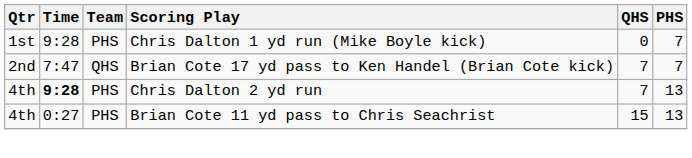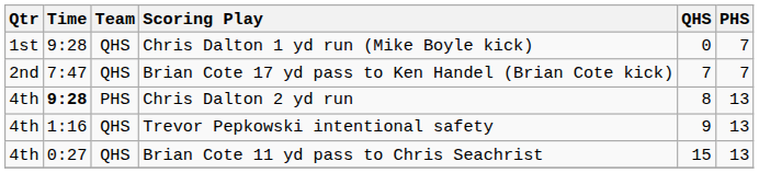 <table class="wikitable">
 <tr>
 <th style="text-align: center;">Qtr</th>
 <th style="text-align: center;">Time</th>
 <th style="text-align: center;">Team</th>
 <th style="text-align: left;">Scoring Play</th>
 <th style="text-align: right;">QHS</th>
 <th style="text-align: right;">PHS</th>
 </tr>
 <tr>
 <td style="text-align: center;">1st</td>
 <td style="text-align: center;">9:28</td>
-<td style="text-align: center;">PHS</td>
+<td style="text-align: center;">QHS</td>
 <td style="text-align: left;">Chris Dalton 1 yd run (Mike Boyle kick)</td>
 <td style="text-align: right;">0</td>
 <td style="text-align: right;">7</td>
 </tr>
 <tr>
 <td style="text-align: center;">2nd</td>
 <td style="text-align: center;">7:47</td>
 <td style="text-align: center;">QHS</td>
 <td style="text-align: left;">Brian Cote 17 yd pass to Ken Handel (Brian Cote kick)</td>
 <td style="text-align: right;">7</td>
 <td style="text-align: right;">7</td>
 </tr>
 <tr>
 <td style="text-align: center;">4th</td>
 <td style="text-align: center;"><strong>9:28</strong></td>
 <td style="text-align: center;">PHS</td>
 <td style="text-align: left;">Chris Dalton 2 yd run</td>
-<td style="text-align: right;">7</td>
+<td style="text-align: right;">8</td>
+<td style="text-align: right;">13</td>
+</tr>
+<tr>
+<td style="text-align: center;">4th</td>
+<td style="text-align: center;">1:16</td>
+<td style="text-align: center;">QHS</td>
+<td style="text-align: left;">Trevor Pepkowski intentional safety</td>
+<td style="text-align: right;">9</td>
 <td style="text-align: right;">13</td>
 </tr>
 <tr>
 <td style="text-align: center;">4th</td>
 <td style="text-align: center;">0:27</td>
-<td style="text-align: center;">PHS</td>
+<td style="text-align: center;">QHS</td>
 <td style="text-align: left;">Brian Cote 11 yd pass to Chris Seachrist</td>
 <td style="text-align: right;">15</td>
 <td style="text-align: right;">13</td>
 </tr>
 <tr>
 </tr>
 </table>
